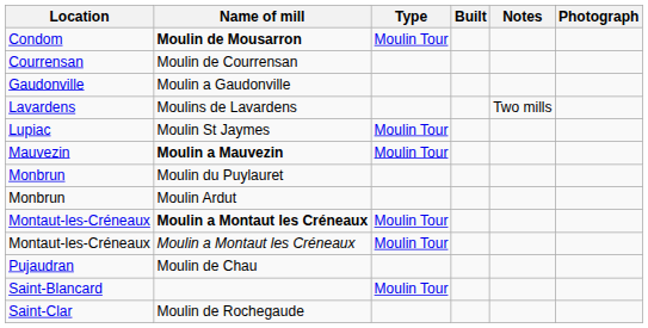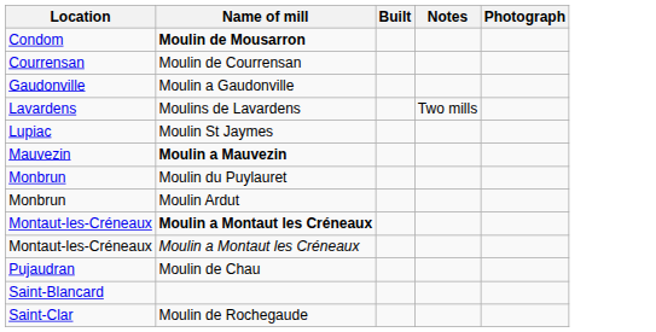 <table class="wikitable">
 <tr>
 <th>Location</th>
 <th>Name of mill</th>
-<th>Type</th>
 <th>Built</th>
 <th>Notes</th>
 <th>Photograph</th>
 </tr>
 <tr>
 <td><a href='#'>Condom</a></td>
 <td><strong>Moulin de Mousarron</strong></td>
-<td><a href='#'>Moulin Tour</a></td>
 <td></td>
 <td> </td>
 <td></td>
 </tr>
 <tr>
 <td><a href='#'>Courrensan</a></td>
 <td>Moulin de Courrensan</td>
 <td></td>
 <td></td>
 <td></td>
-<td></td>
 </tr>
 <tr>
 <td><a href='#'>Gaudonville</a></td>
 <td>Moulin a Gaudonville</td>
-<td></td>
 <td></td>
 <td></td>
 <td></td>
 </tr>
 <tr>
 <td><a href='#'>Lavardens</a></td>
 <td>Moulins de Lavardens</td>
 <td></td>
-<td></td>
 <td>Two mills</td>
 <td></td>
 </tr>
 <tr>
 <td><a href='#'>Lupiac</a></td>
 <td>Moulin St Jaymes</td>
-<td><a href='#'>Moulin Tour</a></td>
 <td></td>
 <td></td>
 <td></td>
 </tr>
 <tr>
 <td><a href='#'>Mauvezin</a></td>
 <td><strong>Moulin a Mauvezin</strong></td>
-<td><a href='#'>Moulin Tour</a></td>
 <td></td>
 <td> </td>
 <td></td>
 </tr>
 <tr>
 <td><a href='#'>Monbrun</a></td>
 <td>Moulin du Puylauret</td>
 <td></td>
 <td></td>
 <td></td>
-<td></td>
 </tr>
 <tr>
 <td>Monbrun</td>
 <td>Moulin Ardut</td>
 <td></td>
 <td></td>
 <td></td>
-<td></td>
 </tr>
 <tr>
 <td><a href='#'>Montaut-les-Créneaux</a></td>
 <td><strong>Moulin a Montaut les Créneaux</strong></td>
-<td><a href='#'>Moulin Tour</a></td>
 <td></td>
 <td> </td>
 <td></td>
 </tr>
 <tr>
 <td>Montaut-les-Créneaux</td>
 <td><em>Moulin a Montaut les Créneaux</em></td>
-<td><a href='#'>Moulin Tour</a></td>
 <td></td>
 <td> </td>
 <td></td>
 </tr>
 <tr>
 <td><a href='#'>Pujaudran</a></td>
 <td>Moulin de Chau</td>
 <td></td>
 <td></td>
 <td></td>
-<td></td>
 </tr>
 <tr>
 <td><a href='#'>Saint-Blancard</a></td>
 <td></td>
-<td><a href='#'>Moulin Tour</a></td>
 <td></td>
 <td></td>
 <td></td>
 </tr>
 <tr>
 <td><a href='#'>Saint-Clar</a></td>
 <td>Moulin de Rochegaude</td>
 <td></td>
 <td></td>
 <td></td>
-<td></td>
 </tr>
 </table>
